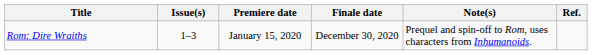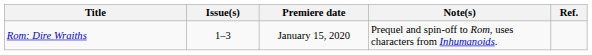 <table class="wikitable" width="100%">
 <tr>
 <th scope="col" width="25%">Title</th>
 <th scope="col" width="10%">Issue(s)</th>
 <th scope="col" width="15%">Premiere date</th>
-<th scope="col" width="15%">Finale date</th>
 <th scope="col" width="25%">Note(s)</th>
 <th scope="col" width="5%">Ref.</th>
 </tr>
 <tr>
 <td><em><a href='#'>Rom: Dire Wraiths</a></em></td>
 <td style="text-align: center;">1–3</td>
 <td style="text-align: center;">January 15, 2020</td>
-<td style="text-align: center;">December 30, 2020</td>
 <td>Prequel and spin-off to <em>Rom</em>, uses characters from <em><a href='#'>Inhumanoids</a></em>.</td>
 <td></td>
 </tr>
 </table>
